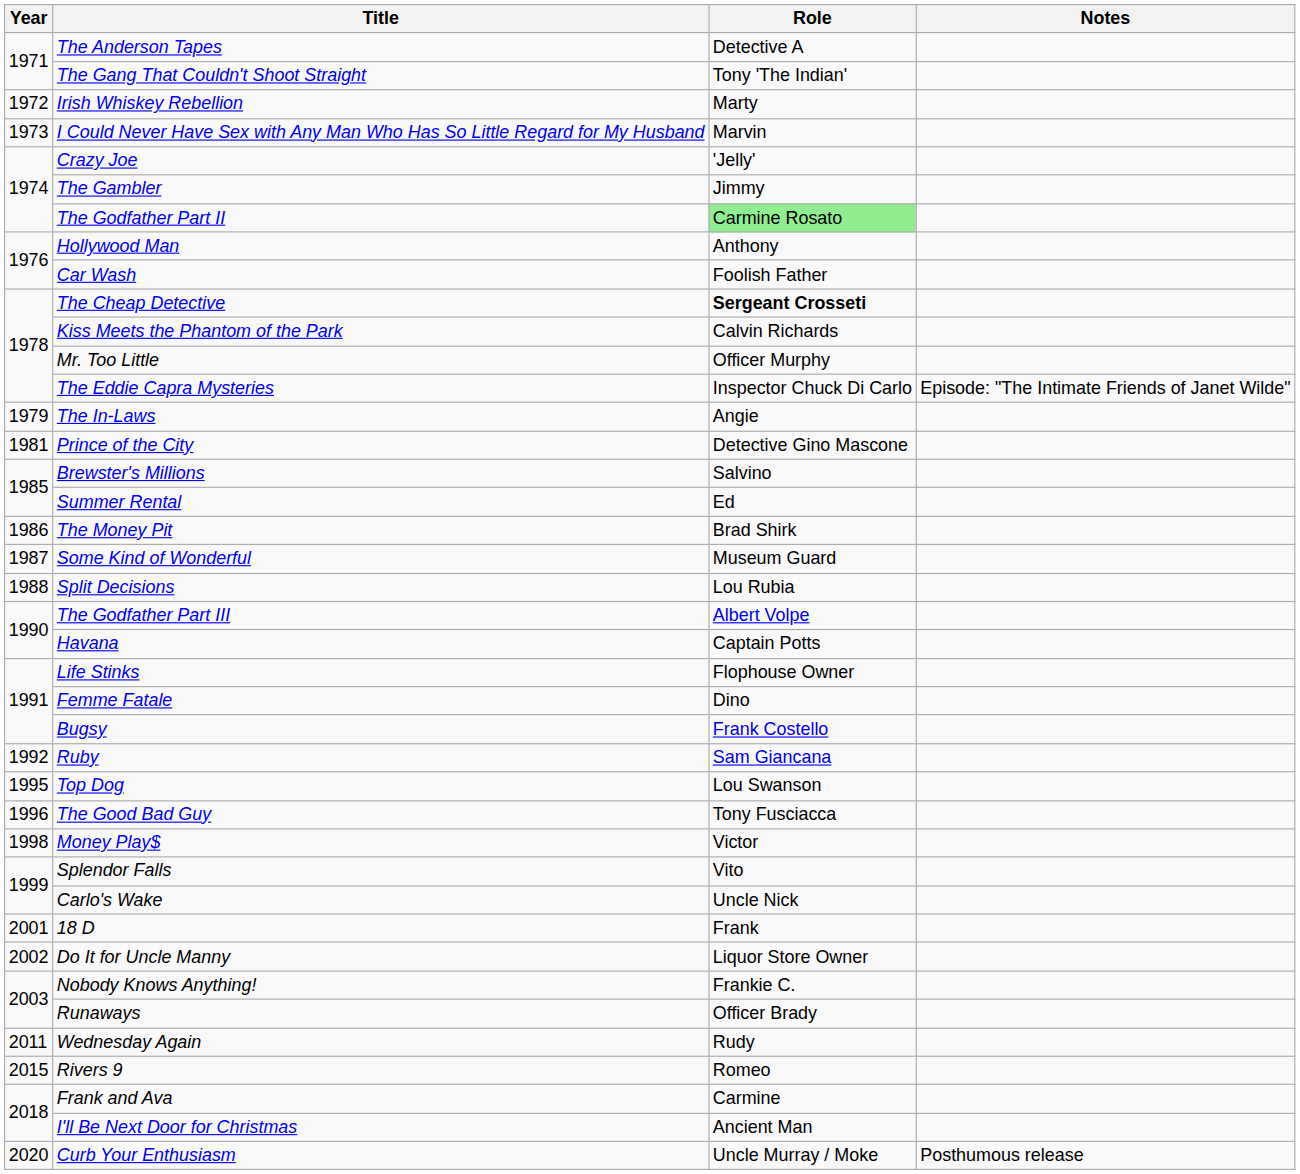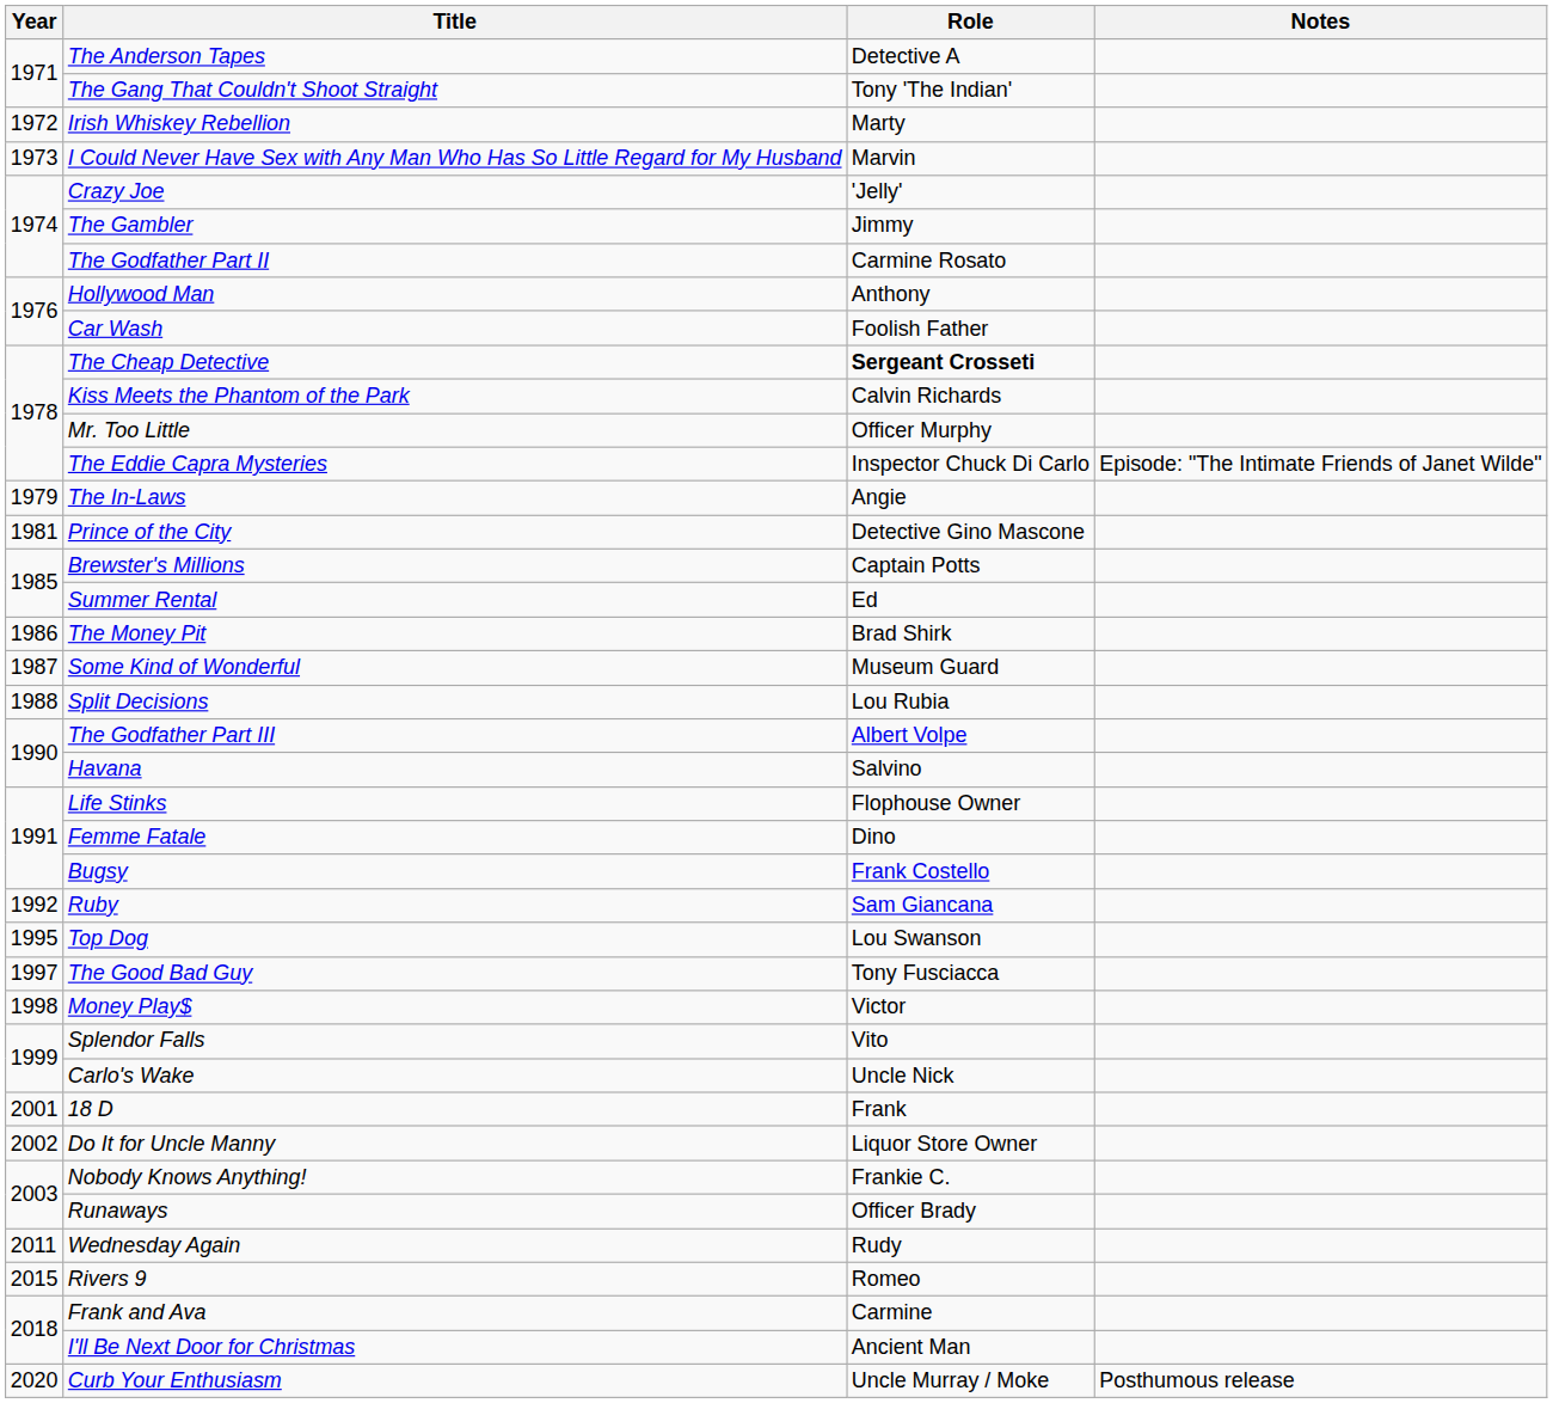 <table class="wikitable sortable">
 <tr>
 <th>Year</th>
 <th>Title</th>
 <th>Role</th>
 <th class = "unsortable">Notes</th>
 </tr>
 <tr>
 <td rowspan=2>1971</td>
 <td><em><a href='#'>The Anderson Tapes</a></em></td>
 <td>Detective A</td>
 <td></td>
 </tr>
 <tr>
 <td><em><a href='#'>The Gang That Couldn't Shoot Straight</a></em></td>
 <td>Tony 'The Indian'</td>
 <td></td>
 </tr>
 <tr>
 <td>1972</td>
 <td><em><a href='#'>Irish Whiskey Rebellion</a></em></td>
 <td>Marty</td>
 <td></td>
 </tr>
 <tr>
 <td>1973</td>
 <td><em><a href='#'>I Could Never Have Sex with Any Man Who Has So Little Regard for My Husband</a></em></td>
 <td>Marvin</td>
 <td></td>
 </tr>
 <tr>
 <td rowspan=3>1974</td>
 <td><em><a href='#'>Crazy Joe</a></em></td>
 <td>'Jelly'</td>
 <td></td>
 </tr>
 <tr>
 <td><em><a href='#'>The Gambler</a></em></td>
 <td>Jimmy</td>
 <td></td>
 </tr>
 <tr>
 <td><em><a href='#'>The Godfather Part II</a></em></td>
-<td style="background: lightgreen;">Carmine Rosato</td>
+<td>Carmine Rosato</td>
 <td></td>
 </tr>
 <tr>
 <td rowspan=2>1976</td>
 <td><em><a href='#'>Hollywood Man</a></em></td>
 <td>Anthony</td>
 <td></td>
 </tr>
 <tr>
 <td><em><a href='#'>Car Wash</a></em></td>
 <td>Foolish Father</td>
 <td></td>
 </tr>
 <tr>
 <td rowspan=4>1978</td>
 <td><em><a href='#'>The Cheap Detective</a></em></td>
 <td><strong>Sergeant Crosseti</strong></td>
 <td></td>
 </tr>
 <tr>
 <td><em><a href='#'>Kiss Meets the Phantom of the Park</a></em></td>
 <td>Calvin Richards</td>
 <td></td>
 </tr>
 <tr>
 <td><em>Mr. Too Little</em></td>
 <td>Officer Murphy</td>
 <td></td>
 </tr>
 <tr>
 <td><em><a href='#'>The Eddie Capra Mysteries</a></em></td>
 <td>Inspector Chuck Di Carlo</td>
 <td>Episode: "The Intimate Friends of Janet Wilde"</td>
 </tr>
 <tr>
 <td>1979</td>
 <td><em><a href='#'>The In-Laws</a></em></td>
 <td>Angie</td>
 <td></td>
 </tr>
 <tr>
 <td>1981</td>
 <td><em><a href='#'>Prince of the City</a></em></td>
 <td>Detective Gino Mascone</td>
 <td></td>
 </tr>
 <tr>
 <td rowspan=2>1985</td>
 <td><em><a href='#'>Brewster's Millions</a></em></td>
-<td>Salvino</td>
+<td>Captain Potts</td>
 <td></td>
 </tr>
 <tr>
 <td><em><a href='#'>Summer Rental</a></em></td>
 <td>Ed</td>
 <td></td>
 </tr>
 <tr>
 <td>1986</td>
 <td><em><a href='#'>The Money Pit</a></em></td>
 <td>Brad Shirk</td>
 <td></td>
 </tr>
 <tr>
 <td>1987</td>
 <td><em><a href='#'>Some Kind of Wonderful</a></em></td>
 <td>Museum Guard</td>
 <td></td>
 </tr>
 <tr>
 <td>1988</td>
 <td><em><a href='#'>Split Decisions</a></em></td>
 <td>Lou Rubia</td>
 <td></td>
 </tr>
 <tr>
 <td rowspan=2>1990</td>
 <td><em><a href='#'>The Godfather Part III</a></em></td>
 <td><a href='#'>Albert Volpe</a></td>
 <td></td>
 </tr>
 <tr>
 <td><em><a href='#'>Havana</a></em></td>
-<td>Captain Potts</td>
+<td>Salvino</td>
 <td></td>
 </tr>
 <tr>
 <td rowspan=3>1991</td>
 <td><em><a href='#'>Life Stinks</a></em></td>
 <td>Flophouse Owner</td>
 <td></td>
 </tr>
 <tr>
 <td><em><a href='#'>Femme Fatale</a></em></td>
 <td>Dino</td>
 <td></td>
 </tr>
 <tr>
 <td><em><a href='#'>Bugsy</a></em></td>
 <td><a href='#'>Frank Costello</a></td>
 <td></td>
 </tr>
 <tr>
 <td>1992</td>
 <td><em><a href='#'>Ruby</a></em></td>
 <td><a href='#'>Sam Giancana</a></td>
 <td></td>
 </tr>
 <tr>
 <td>1995</td>
 <td><em><a href='#'>Top Dog</a></em></td>
 <td>Lou Swanson</td>
 <td></td>
 </tr>
 <tr>
-<td>1996</td>
+<td>1997</td>
 <td><em><a href='#'>The Good Bad Guy</a></em></td>
 <td>Tony Fusciacca</td>
 <td></td>
 </tr>
 <tr>
 <td>1998</td>
 <td><em><a href='#'>Money Play$</a></em></td>
 <td>Victor</td>
 <td></td>
 </tr>
 <tr>
 <td rowspan=2>1999</td>
 <td><em>Splendor Falls</em></td>
 <td>Vito</td>
 <td></td>
 </tr>
 <tr>
 <td><em>Carlo's Wake</em></td>
 <td>Uncle Nick</td>
 <td></td>
 </tr>
 <tr>
 <td>2001</td>
 <td><em>18 D</em></td>
 <td>Frank</td>
 <td></td>
 </tr>
 <tr>
 <td>2002</td>
 <td><em>Do It for Uncle Manny</em></td>
 <td>Liquor Store Owner</td>
 <td></td>
 </tr>
 <tr>
 <td rowspan=2>2003</td>
 <td><em>Nobody Knows Anything!</em></td>
 <td>Frankie C.</td>
 <td></td>
 </tr>
 <tr>
 <td><em>Runaways</em></td>
 <td>Officer Brady</td>
 <td></td>
 </tr>
 <tr>
 <td>2011</td>
 <td><em>Wednesday Again</em></td>
 <td>Rudy</td>
 <td></td>
 </tr>
 <tr>
 <td>2015</td>
 <td><em>Rivers 9</em></td>
 <td>Romeo</td>
 <td></td>
 </tr>
 <tr>
 <td rowspan=2>2018</td>
 <td><em>Frank and Ava</em></td>
 <td>Carmine</td>
 <td></td>
 </tr>
 <tr>
 <td><em><a href='#'>I'll Be Next Door for Christmas</a></em></td>
 <td>Ancient Man</td>
 <td></td>
 </tr>
 <tr>
 <td>2020</td>
 <td><em><a href='#'>Curb Your Enthusiasm</a></em></td>
 <td>Uncle Murray / Moke</td>
 <td>Posthumous release</td>
 </tr>
 </table>
